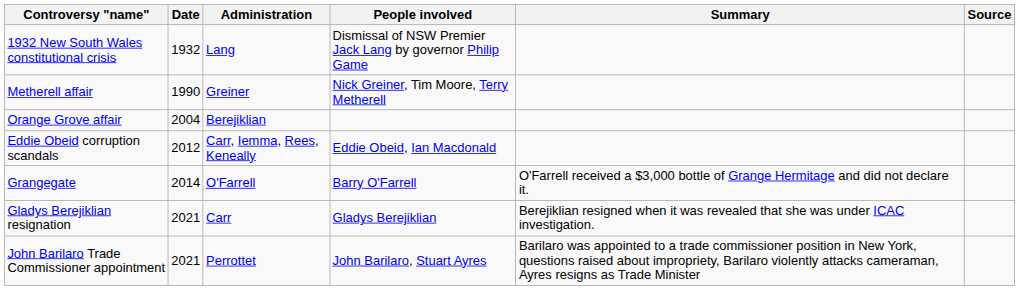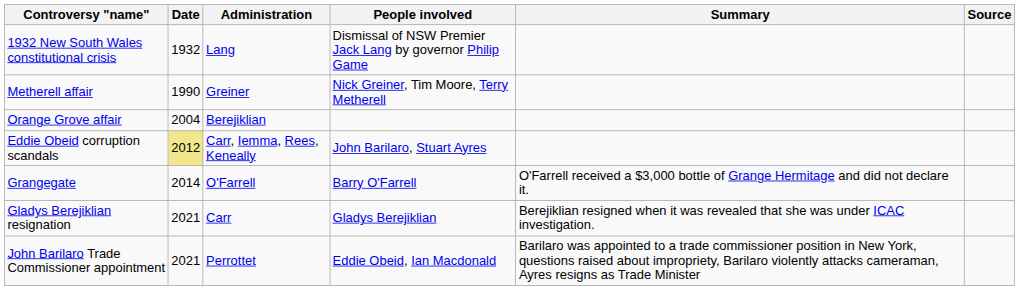 <table Class="wikitable sortable">
 <tr>
 <th>Controversy "name"<br></th>
 <th>Date<br></th>
 <th>Administration<br></th>
 <th>People involved<br></th>
 <th>Summary<br></th>
 <th>Source<br></th>
 </tr>
 <tr>
 <td><a href='#'>1932 New South Wales constitutional crisis</a></td>
 <td>1932</td>
 <td><a href='#'>Lang</a></td>
 <td>Dismissal of NSW Premier <a href='#'>Jack Lang</a> by governor <a href='#'>Philip Game</a></td>
 <td></td>
 <td></td>
 </tr>
 <tr>
 <td><a href='#'>Metherell affair</a></td>
 <td>1990</td>
 <td><a href='#'>Greiner</a></td>
 <td><a href='#'>Nick Greiner</a>, Tim Moore, <a href='#'>Terry Metherell</a></td>
 <td></td>
 <td></td>
 </tr>
 <tr>
 <td><a href='#'>Orange Grove affair</a></td>
 <td>2004</td>
 <td><a href='#'>Berejiklian</a></td>
 <td></td>
 <td></td>
 <td></td>
 </tr>
 <tr>
 <td><a href='#'>Eddie Obeid</a> corruption scandals</td>
-<td>2012</td>
+<td style="background: khaki;">2012</td>
 <td><a href='#'>Carr</a>, <a href='#'>Iemma</a>, <a href='#'>Rees</a>, <a href='#'>Keneally</a></td>
-<td><a href='#'>Eddie Obeid</a>, <a href='#'>Ian Macdonald</a></td>
+<td><a href='#'>John Barilaro</a>, <a href='#'>Stuart Ayres</a></td>
 <td></td>
 <td></td>
 </tr>
 <tr>
 <td><a href='#'>Grangegate</a></td>
 <td>2014</td>
 <td><a href='#'>O'Farrell</a></td>
 <td><a href='#'>Barry O'Farrell</a></td>
 <td>O'Farrell received a $3,000 bottle of <a href='#'>Grange Hermitage</a> and did not declare it.</td>
 <td></td>
 </tr>
 <tr>
 <td><a href='#'>Gladys Berejiklian</a> resignation</td>
 <td>2021</td>
 <td><a href='#'>Carr</a></td>
 <td><a href='#'>Gladys Berejiklian</a></td>
 <td>Berejiklian resigned when it was revealed that she was under <a href='#'>ICAC</a> investigation.</td>
 </tr>
 <tr>
 <td><a href='#'>John Barilaro</a> Trade Commissioner appointment</td>
 <td>2021</td>
 <td><a href='#'>Perrottet</a></td>
-<td><a href='#'>John Barilaro</a>, <a href='#'>Stuart Ayres</a></td>
+<td><a href='#'>Eddie Obeid</a>, <a href='#'>Ian Macdonald</a></td>
 <td>Barilaro was appointed to a trade commissioner position in New York, questions raised about impropriety, Barilaro violently attacks cameraman, Ayres resigns as Trade Minister</td>
 <td></td>
 </tr>
 </table>
